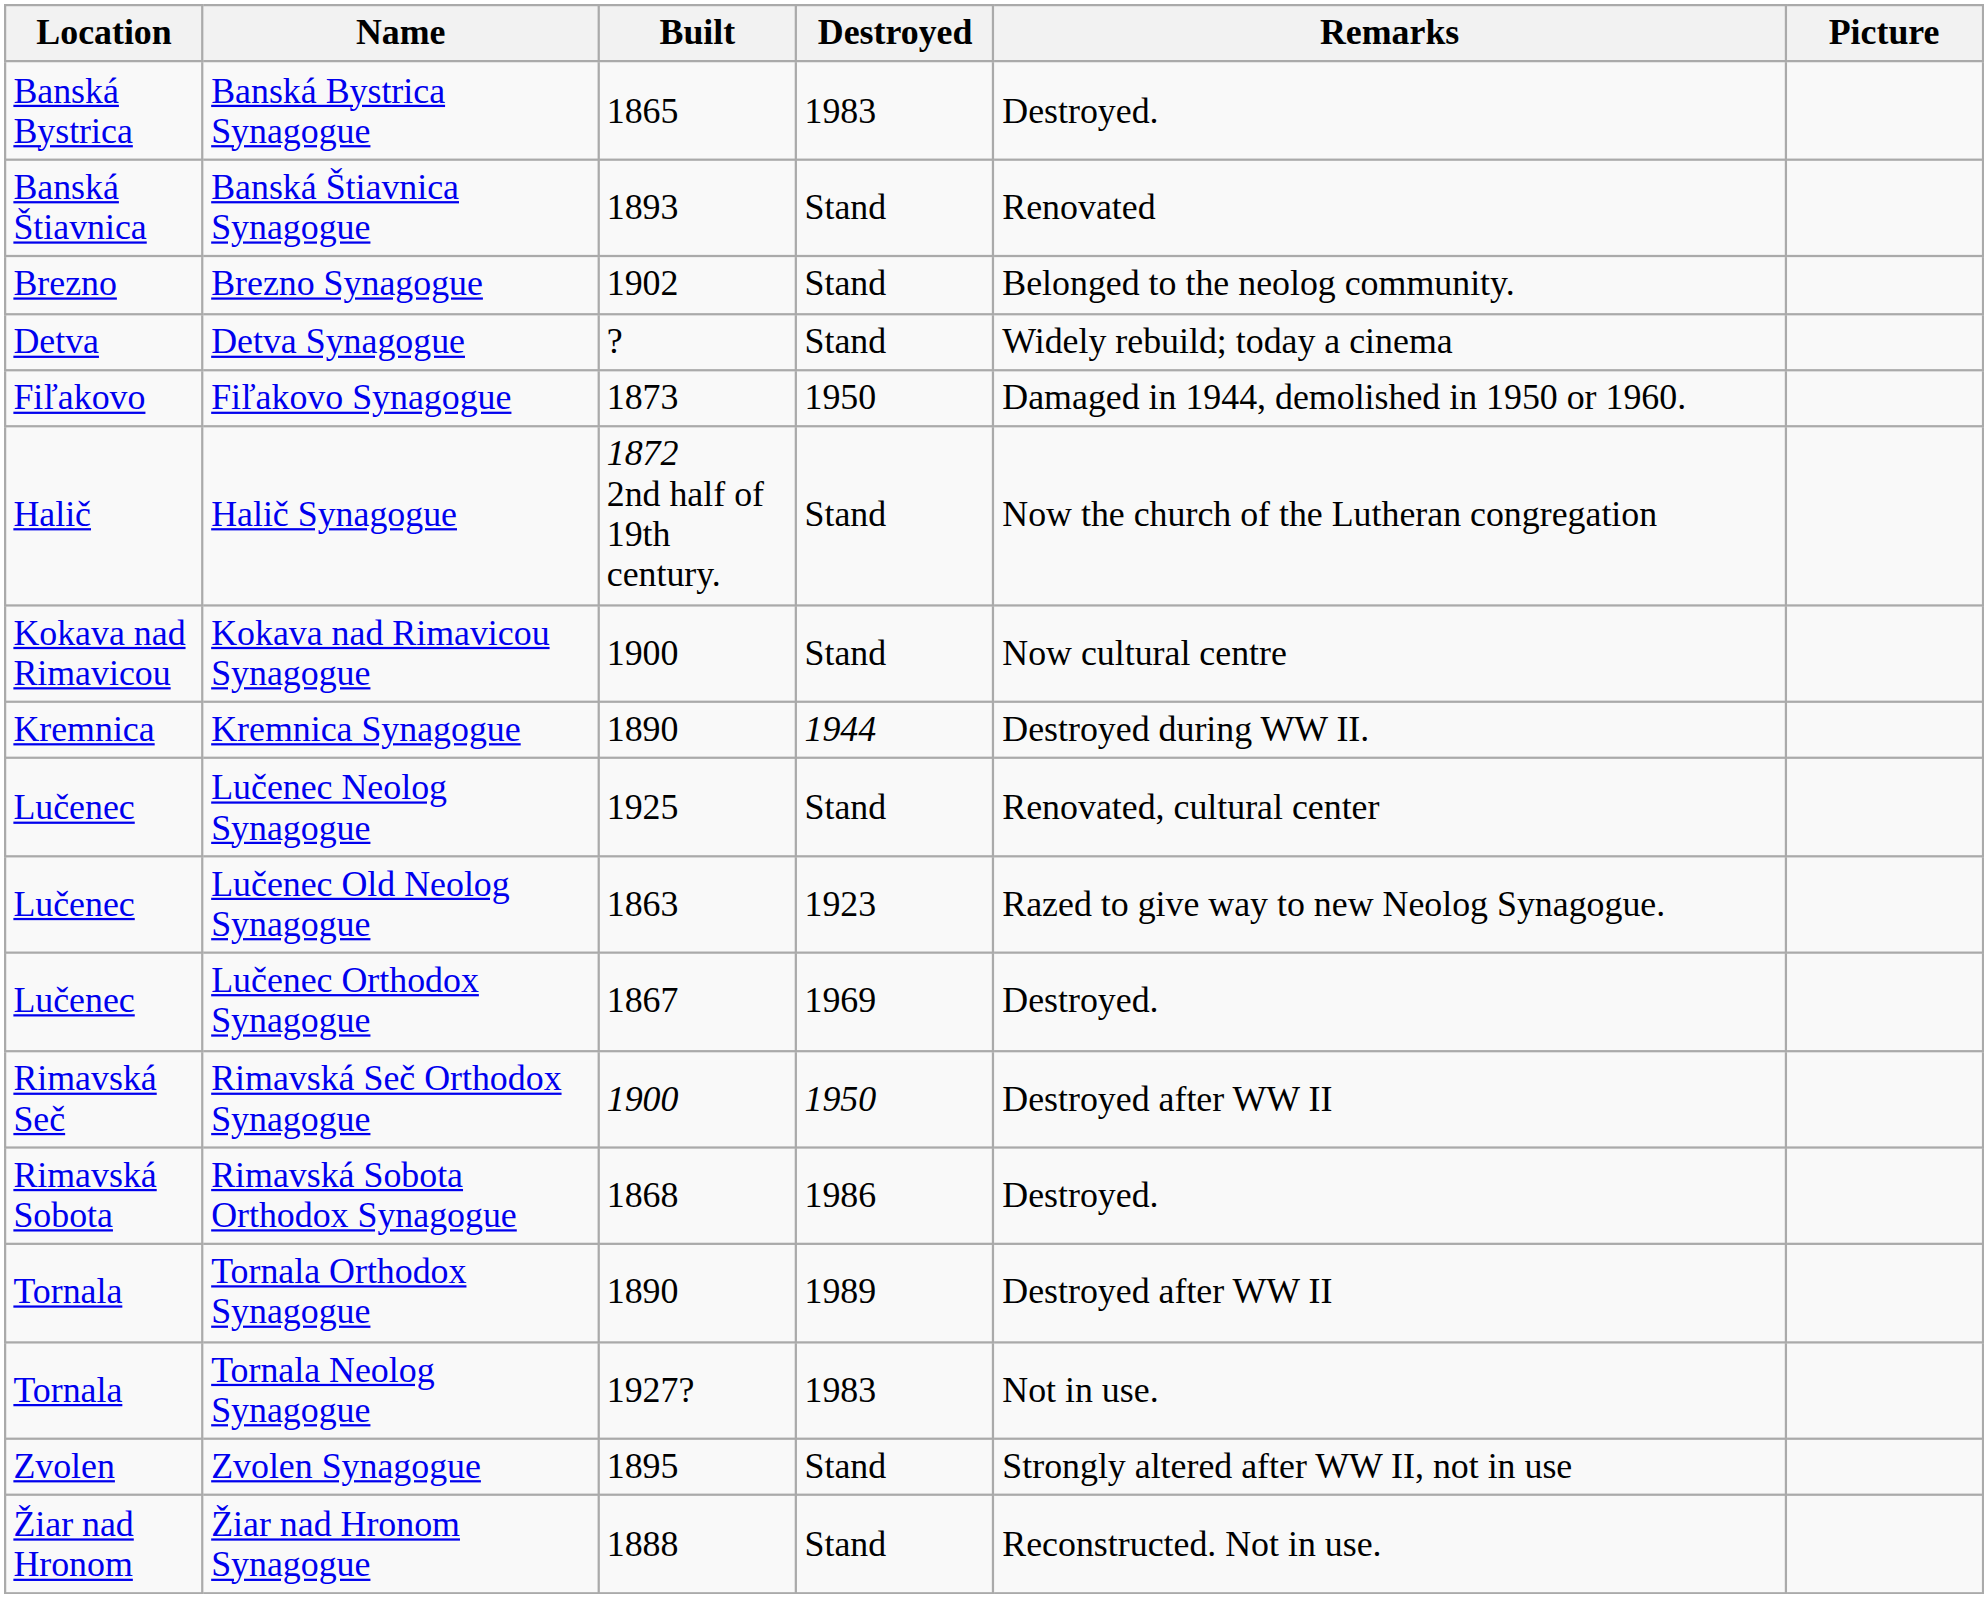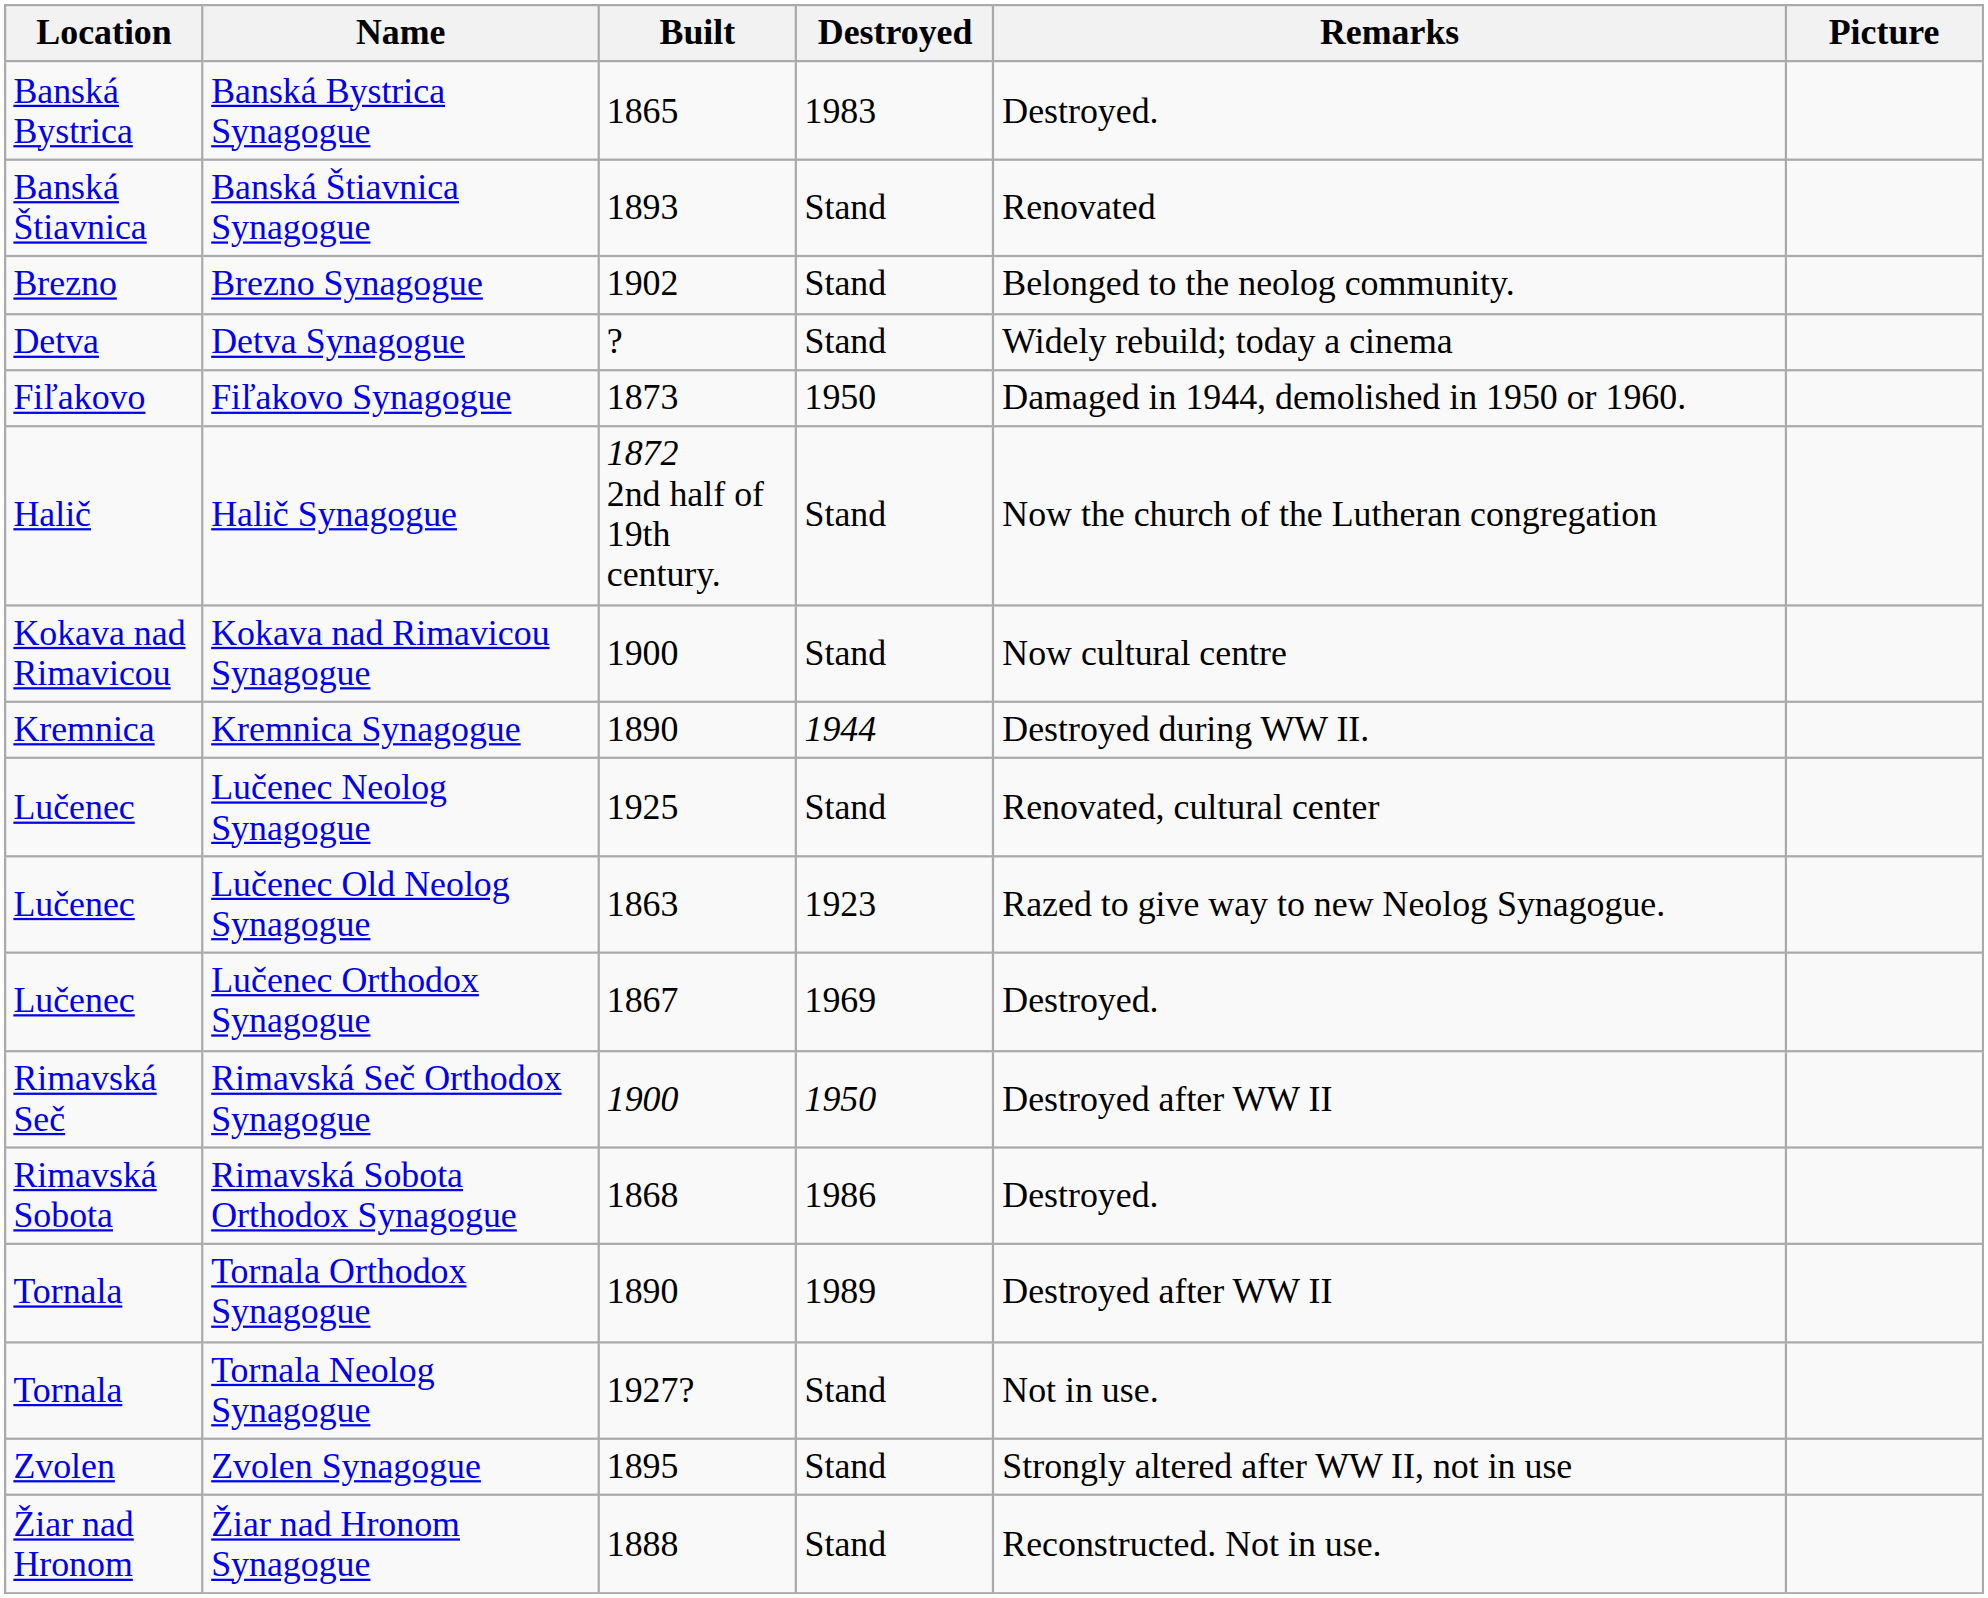 <table class="wikitable sortable" width="100%">
 <tr>
 <th width="10%">Location</th>
 <th width="20%">Name</th>
 <th width="10%">Built</th>
 <th width="10%">Destroyed</th>
 <th width="40%" class="unsortable">Remarks</th>
 <th width="10%" class="unsortable">Picture</th>
 </tr>
 <tr>
 <td><a href='#'>Banská Bystrica</a></td>
 <td><a href='#'>Banská Bystrica Synagogue</a></td>
 <td>1865</td>
 <td>1983</td>
 <td>Destroyed.</td>
 <td></td>
 </tr>
 <tr>
 <td><a href='#'>Banská Štiavnica</a></td>
 <td><a href='#'>Banská Štiavnica Synagogue</a></td>
 <td>1893</td>
 <td>Stand</td>
 <td>Renovated</td>
 <td></td>
 </tr>
 <tr>
 <td><a href='#'>Brezno</a></td>
 <td><a href='#'>Brezno Synagogue</a></td>
 <td>1902</td>
 <td>Stand</td>
 <td>Belonged to the neolog community.</td>
 <td></td>
 </tr>
 <tr>
 <td><a href='#'>Detva</a></td>
 <td><a href='#'>Detva Synagogue</a></td>
 <td>?</td>
 <td>Stand</td>
 <td>Widely rebuild; today a cinema</td>
 <td></td>
 </tr>
 <tr>
 <td><a href='#'>Fiľakovo</a></td>
 <td><a href='#'>Fiľakovo Synagogue</a></td>
 <td>1873</td>
 <td>1950</td>
 <td>Damaged in 1944, demolished in 1950 or 1960.</td>
 <td></td>
 </tr>
 <tr>
 <td><a href='#'>Halič</a></td>
 <td><a href='#'>Halič Synagogue</a></td>
 <td><em>1872</em><br>2nd half of 19th century.</td>
 <td>Stand</td>
 <td>Now the church of the Lutheran congregation</td>
 <td></td>
 </tr>
 <tr>
 <td><a href='#'>Kokava nad Rimavicou</a></td>
 <td><a href='#'>Kokava nad Rimavicou Synagogue</a></td>
 <td>1900</td>
 <td>Stand</td>
 <td>Now cultural centre</td>
 <td></td>
 </tr>
 <tr>
 <td><a href='#'>Kremnica</a></td>
 <td><a href='#'>Kremnica Synagogue</a></td>
 <td>1890</td>
 <td><em>1944</em></td>
 <td>Destroyed during WW II.</td>
 <td></td>
 </tr>
 <tr>
 <td><a href='#'>Lučenec</a></td>
 <td><a href='#'>Lučenec Neolog Synagogue</a></td>
 <td>1925</td>
 <td>Stand</td>
 <td>Renovated, cultural center</td>
 <td></td>
 </tr>
 <tr>
 <td><a href='#'>Lučenec</a></td>
 <td><a href='#'>Lučenec Old Neolog Synagogue</a></td>
 <td>1863</td>
 <td>1923</td>
 <td>Razed to give way to new Neolog Synagogue.</td>
 <td></td>
 </tr>
 <tr>
 <td><a href='#'>Lučenec</a></td>
 <td><a href='#'>Lučenec Orthodox Synagogue</a></td>
 <td>1867</td>
 <td>1969</td>
 <td>Destroyed.</td>
 <td></td>
 </tr>
 <tr>
 <td><a href='#'>Rimavská Seč</a></td>
 <td><a href='#'>Rimavská Seč Orthodox Synagogue</a></td>
 <td><em>1900</em></td>
 <td><em>1950</em></td>
 <td>Destroyed after WW II</td>
 <td></td>
 </tr>
 <tr>
 <td><a href='#'>Rimavská Sobota</a></td>
 <td><a href='#'>Rimavská Sobota Orthodox Synagogue</a></td>
 <td>1868</td>
 <td>1986</td>
 <td>Destroyed.</td>
 <td></td>
 </tr>
 <tr>
 <td><a href='#'>Tornala</a></td>
 <td><a href='#'>Tornala Orthodox Synagogue</a></td>
 <td>1890</td>
 <td>1989</td>
 <td>Destroyed after WW II</td>
 <td></td>
 </tr>
 <tr>
 <td><a href='#'>Tornala</a></td>
 <td><a href='#'>Tornala Neolog Synagogue</a></td>
 <td>1927?</td>
-<td>1983</td>
+<td>Stand</td>
 <td>Not in use.</td>
 <td></td>
 </tr>
 <tr>
 <td><a href='#'>Zvolen</a></td>
 <td><a href='#'>Zvolen Synagogue</a></td>
 <td>1895</td>
 <td>Stand</td>
 <td>Strongly altered after WW II, not in use</td>
 <td></td>
 </tr>
 <tr>
 <td><a href='#'>Žiar nad Hronom</a></td>
 <td><a href='#'>Žiar nad Hronom Synagogue</a></td>
 <td>1888</td>
 <td>Stand</td>
 <td>Reconstructed. Not in use.</td>
 <td></td>
 </tr>
 </table>
